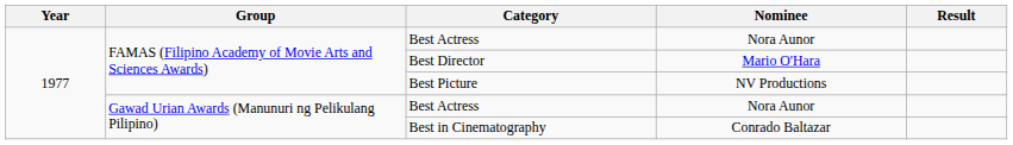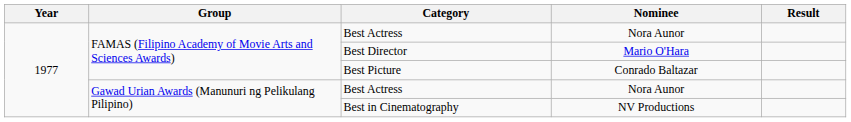 <table | width="90%" class="wikitable sortable">
 <tr>
 <th width="10%">Year</th>
 <th width="30%">Group</th>
 <th width="25%">Category</th>
 <th width="25%">Nominee</th>
 <th width="10%">Result</th>
 </tr>
 <tr>
 <td rowspan="5" align="center">1977</td>
 <td rowspan="3" align="left">FAMAS (<a href='#'>Filipino Academy of Movie Arts and Sciences Awards</a>)</td>
 <td align="left">Best Actress</td>
 <td align="center">Nora Aunor</td>
 <td></td>
 </tr>
 <tr>
 <td align="left">Best Director</td>
 <td align="center"><a href='#'>Mario O'Hara</a></td>
 <td></td>
 </tr>
 <tr>
 <td align="left">Best Picture</td>
-<td align="center">NV Productions</td>
+<td align="center">Conrado Baltazar</td>
 <td></td>
 </tr>
 <tr>
 <td rowspan="2" align="left"><a href='#'>Gawad Urian Awards</a> (Manunuri ng Pelikulang Pilipino)</td>
 <td align="left">Best Actress</td>
 <td align="center">Nora Aunor</td>
 <td></td>
 </tr>
 <tr>
 <td align="left">Best in Cinematography</td>
-<td align="center">Conrado Baltazar</td>
+<td align="center">NV Productions</td>
 <td></td>
 </tr>
 </table>
